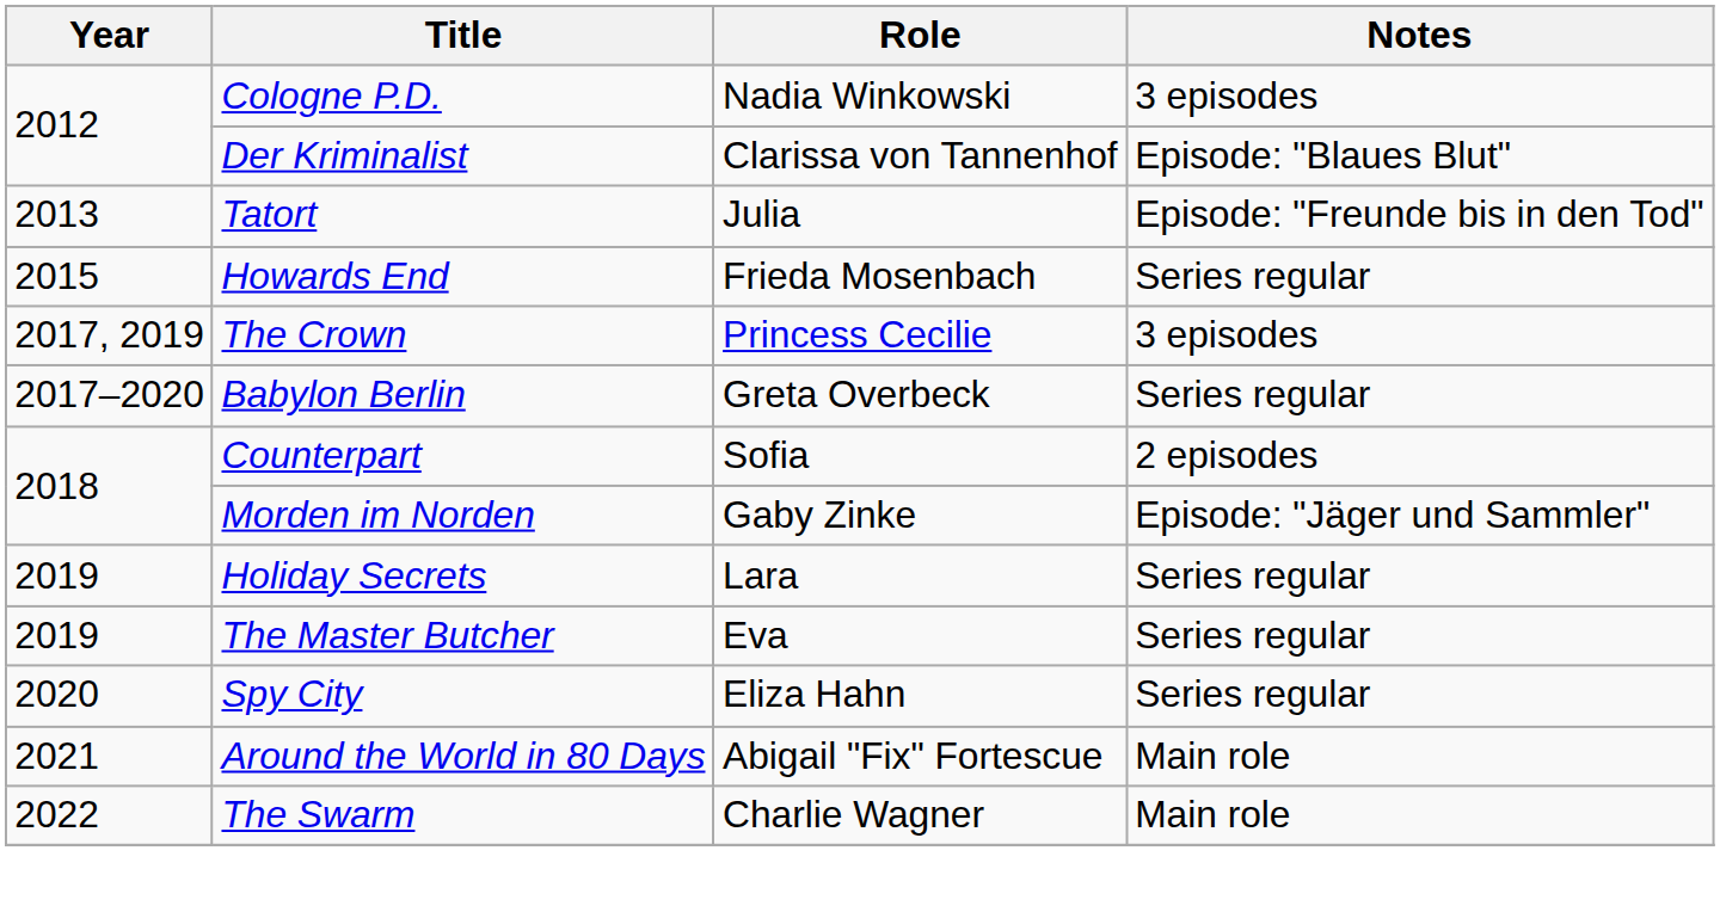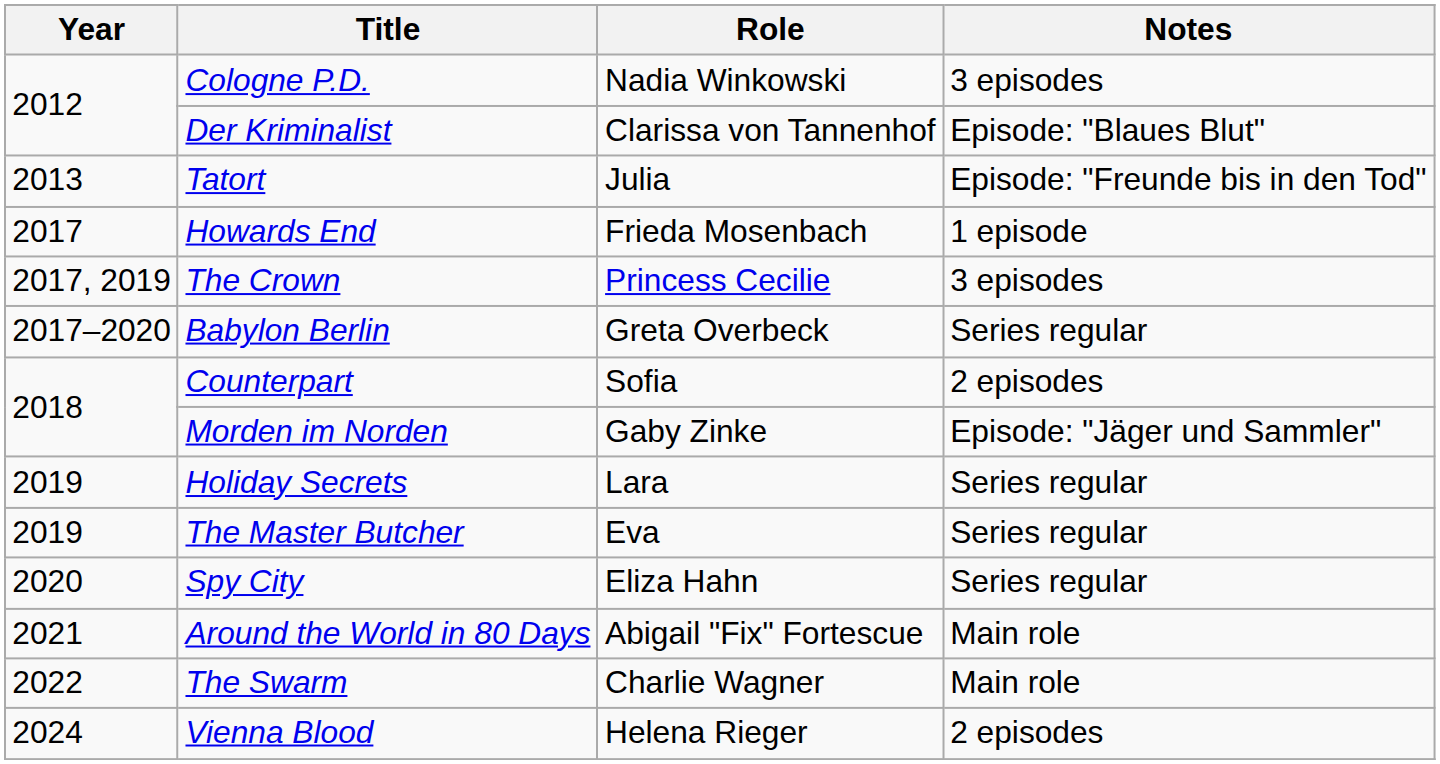 <table class="wikitable sortable">
 <tr>
 <th>Year</th>
 <th>Title</th>
 <th>Role</th>
 <th class="unsortable">Notes</th>
 </tr>
 <tr>
 <td rowspan="2">2012</td>
 <td><em><a href='#'>Cologne P.D.</a></em></td>
 <td>Nadia Winkowski</td>
 <td>3 episodes</td>
 </tr>
 <tr>
 <td><em><a href='#'>Der Kriminalist</a></em></td>
 <td>Clarissa von Tannenhof</td>
 <td>Episode: "Blaues Blut"</td>
 </tr>
 <tr>
 <td>2013</td>
 <td><em><a href='#'>Tatort</a></em></td>
 <td>Julia</td>
 <td>Episode: "Freunde bis in den Tod"</td>
 </tr>
 <tr>
-<td>2015</td>
+<td>2017</td>
 <td><em><a href='#'>Howards End</a></em></td>
 <td>Frieda Mosenbach</td>
-<td>Series regular</td>
+<td>1 episode</td>
 </tr>
 <tr>
 <td>2017, 2019</td>
 <td><em><a href='#'>The Crown</a></em></td>
 <td><a href='#'>Princess Cecilie</a></td>
 <td>3 episodes</td>
 </tr>
 <tr>
 <td>2017–2020</td>
 <td><em><a href='#'>Babylon Berlin</a></em></td>
 <td>Greta Overbeck</td>
 <td>Series regular</td>
 </tr>
 <tr>
 <td rowspan="2">2018</td>
 <td><em><a href='#'>Counterpart</a></em></td>
 <td>Sofia</td>
 <td>2 episodes</td>
 </tr>
 <tr>
 <td><em><a href='#'>Morden im Norden</a></em></td>
 <td>Gaby Zinke</td>
 <td>Episode: "Jäger und Sammler"</td>
 </tr>
 <tr>
 <td>2019</td>
 <td><em><a href='#'>Holiday Secrets</a></em></td>
 <td>Lara</td>
 <td>Series regular</td>
 </tr>
 <tr>
 <td>2019</td>
 <td><em><a href='#'>The Master Butcher</a></em></td>
 <td>Eva</td>
 <td>Series regular</td>
 </tr>
 <tr>
 <td>2020</td>
 <td><em><a href='#'>Spy City</a></em></td>
 <td>Eliza Hahn</td>
 <td>Series regular</td>
 </tr>
 <tr>
 <td>2021</td>
 <td><em><a href='#'>Around the World in 80 Days</a></em></td>
 <td>Abigail "Fix" Fortescue</td>
 <td>Main role</td>
 </tr>
 <tr>
 <td>2022</td>
 <td><em><a href='#'>The Swarm</a></em></td>
 <td>Charlie Wagner</td>
 <td>Main role</td>
 </tr>
 <tr>
+<td>2024</td>
+<td><em><a href='#'>Vienna Blood</a></em></td>
+<td>Helena Rieger</td>
+<td>2 episodes</td>
+</tr>
+<tr>
 </tr>
 </table>
